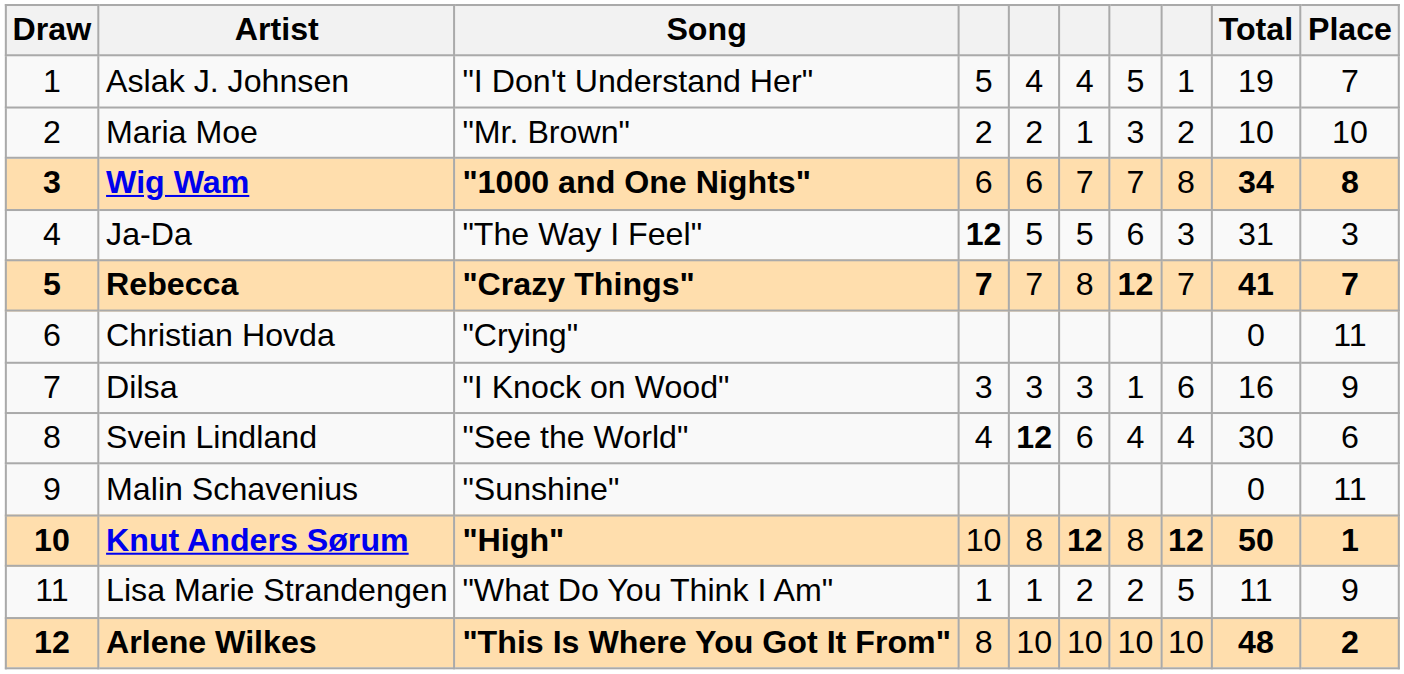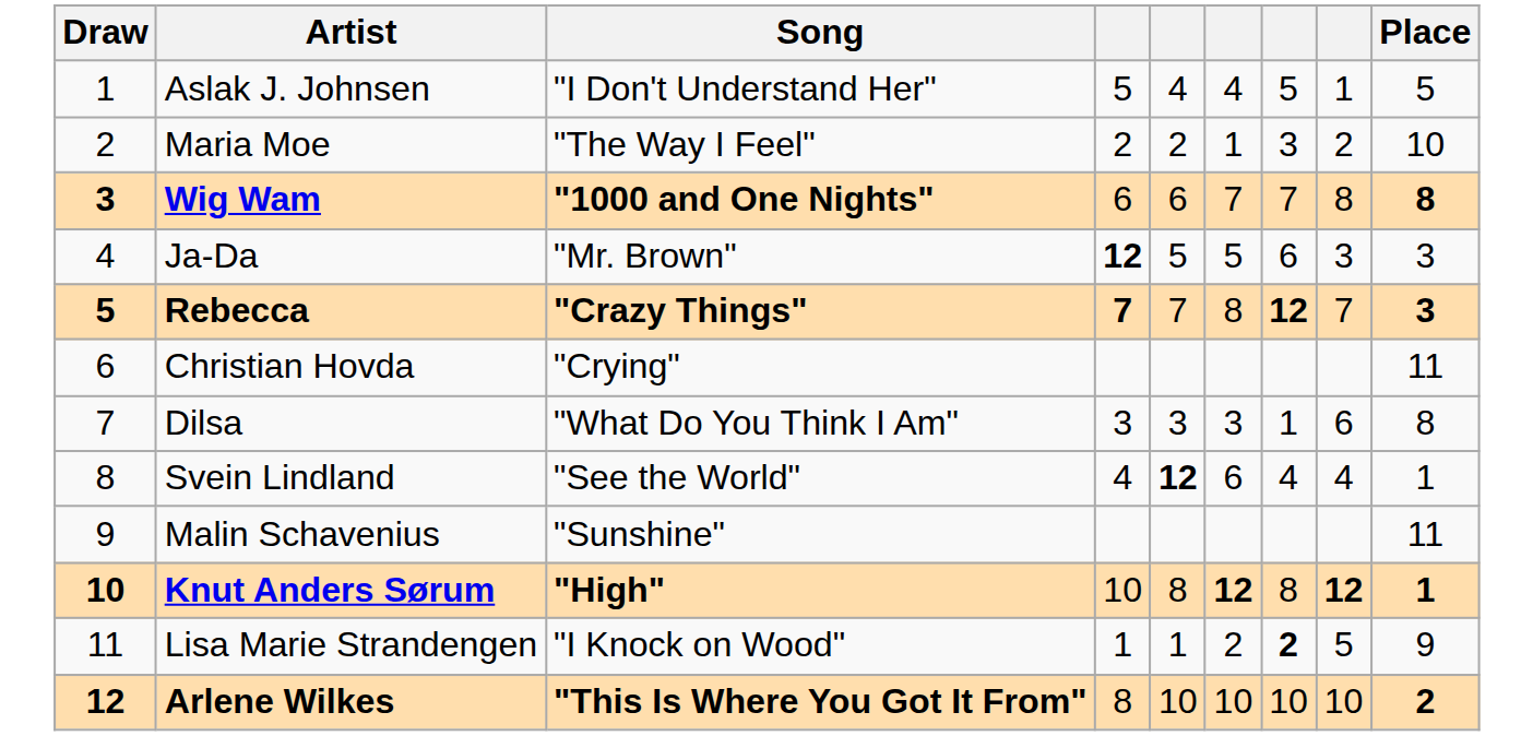 <table class="sortable wikitable" style="margin: 1em auto 1em auto; text-align:center">
 <tr>
 <th>Draw</th>
 <th>Artist</th>
 <th>Song</th>
 <th></th>
 <th></th>
 <th></th>
 <th></th>
 <th></th>
-<th>Total</th>
 <th>Place</th>
 </tr>
 <tr>
 <td>1</td>
 <td align="left">Aslak J. Johnsen</td>
 <td align="left">"I Don't Understand Her"</td>
 <td>5</td>
 <td>4</td>
 <td>4</td>
 <td>5</td>
 <td>1</td>
-<td>19</td>
-<td>7</td>
+<td>5</td>
 </tr>
 <tr>
 <td>2</td>
 <td align="left">Maria Moe</td>
-<td align="left">"Mr. Brown"</td>
+<td align="left">"The Way I Feel"</td>
 <td>2</td>
 <td>2</td>
 <td>1</td>
 <td>3</td>
 <td>2</td>
-<td>10</td>
 <td>10</td>
 </tr>
 <tr style="background:navajowhite;">
 <td><strong>3</strong></td>
 <td align="left"><a href='#'><strong>Wig Wam</strong></a></td>
 <td align="left"><strong>"1000 and One Nights"</strong></td>
 <td>6</td>
 <td>6</td>
 <td>7</td>
 <td>7</td>
 <td>8</td>
-<td><strong>34</strong></td>
 <td><strong>8</strong></td>
 </tr>
 <tr>
 <td>4</td>
 <td align="left">Ja-Da</td>
-<td align="left">"The Way I Feel"</td>
+<td align="left">"Mr. Brown"</td>
 <td><strong>12</strong></td>
 <td>5</td>
 <td>5</td>
 <td>6</td>
 <td>3</td>
-<td>31</td>
 <td>3</td>
 </tr>
 <tr style="background:navajowhite;">
 <td><strong>5</strong></td>
 <td align="left"><strong>Rebecca</strong></td>
 <td align="left"><strong>"Crazy Things"</strong></td>
 <td><strong>7</strong></td>
 <td>7</td>
 <td>8</td>
 <td><strong>12</strong></td>
 <td>7</td>
-<td><strong>41</strong></td>
-<td><strong>7</strong></td>
+<td><strong>3</strong></td>
 </tr>
 <tr>
 <td>6</td>
 <td align="left">Christian Hovda</td>
 <td align="left">"Crying"</td>
 <td></td>
 <td></td>
 <td></td>
 <td></td>
 <td></td>
-<td>0</td>
 <td>11</td>
 </tr>
 <tr>
 <td>7</td>
 <td align="left">Dilsa</td>
-<td align="left">"I Knock on Wood"</td>
+<td align="left">"What Do You Think I Am"</td>
 <td>3</td>
 <td>3</td>
 <td>3</td>
 <td>1</td>
 <td>6</td>
-<td>16</td>
-<td>9</td>
+<td>8</td>
 </tr>
 <tr>
 <td>8</td>
 <td align="left">Svein Lindland</td>
 <td align="left">"See the World"</td>
 <td>4</td>
 <td><strong>12</strong></td>
 <td>6</td>
 <td>4</td>
 <td>4</td>
-<td>30</td>
-<td>6</td>
+<td>1</td>
 </tr>
 <tr>
 <td>9</td>
 <td align="left">Malin Schavenius</td>
 <td align="left">"Sunshine"</td>
 <td></td>
 <td></td>
 <td></td>
 <td></td>
 <td></td>
-<td>0</td>
 <td>11</td>
 </tr>
 <tr style="background:navajowhite;">
 <td><strong>10</strong></td>
 <td align="left"><a href='#'><strong>Knut Anders Sørum</strong></a></td>
 <td align="left"><strong>"High"</strong></td>
 <td>10</td>
 <td>8</td>
 <td><strong>12</strong></td>
 <td>8</td>
 <td><strong>12</strong></td>
-<td><strong>50</strong></td>
 <td><strong>1</strong></td>
 </tr>
 <tr>
 <td>11</td>
 <td align="left">Lisa Marie Strandengen</td>
-<td align="left">"What Do You Think I Am"</td>
+<td align="left">"I Knock on Wood"</td>
 <td>1</td>
 <td>1</td>
 <td>2</td>
-<td>2</td>
+<td><strong>2</strong></td>
 <td>5</td>
-<td>11</td>
 <td>9</td>
 </tr>
 <tr style="background:navajowhite;">
 <td><strong>12</strong></td>
 <td align="left"><strong>Arlene Wilkes</strong></td>
 <td align="left"><strong>"This Is Where You Got It From"</strong></td>
 <td>8</td>
 <td>10</td>
 <td>10</td>
 <td>10</td>
 <td>10</td>
-<td><strong>48</strong></td>
 <td><strong>2</strong></td>
 </tr>
 </table>
